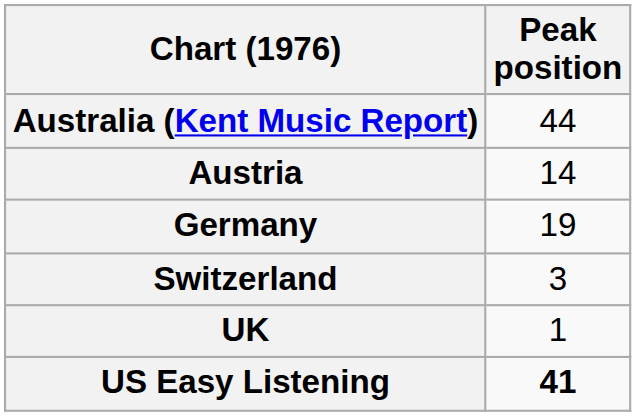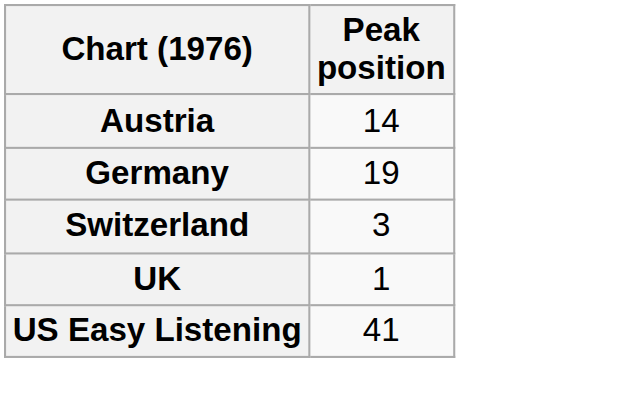 <table class="wikitable sortable plainrowheaders">
 <tr>
 <th scope="col">Chart (1976)</th>
 <th scope="col">Peak<br>position</th>
-</tr>
-<tr>
-<th scope="row">Australia (<a href='#'>Kent Music Report</a>)</th>
-<td style="text-align:center;">44</td>
 </tr>
 <tr>
 <th scope="row">Austria</th>
 <td style="text-align:center;">14</td>
 </tr>
 <tr>
 <th scope="row">Germany</th>
 <td style="text-align:center;">19</td>
 </tr>
 <tr>
 <th scope="row">Switzerland</th>
 <td style="text-align:center;">3</td>
 </tr>
 <tr>
 <th scope="row">UK</th>
 <td style="text-align:center;">1</td>
 </tr>
 <tr>
 <th scope="row">US Easy Listening</th>
-<td style="text-align:center;"><strong>41</strong></td>
+<td style="text-align:center;">41</td>
 </tr>
 </table>
